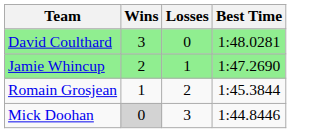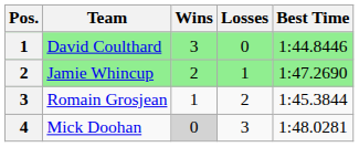 <table class="wikitable">
 <tr>
+<th>Pos.</th>
 <th>Team</th>
 <th>Wins</th>
 <th>Losses</th>
 <th>Best Time</th>
 </tr>
 <tr style="background:lightgreen;">
+<th>1</th>
 <td> <a href='#'>David Coulthard</a></td>
 <td style="text-align:center;">3</td>
 <td style="text-align:center;">0</td>
-<td style="text-align:center;">1:48.0281</td>
+<td style="text-align:center;">1:44.8446</td>
 </tr>
 <tr style="background:lightgreen;">
+<th>2</th>
 <td> <a href='#'>Jamie Whincup</a></td>
 <td style="text-align:center;">2</td>
 <td style="text-align:center;">1</td>
 <td style="text-align:center;">1:47.2690</td>
 </tr>
 <tr>
+<th>3</th>
 <td> <a href='#'>Romain Grosjean</a></td>
 <td style="text-align:center;">1</td>
 <td style="text-align:center;">2</td>
 <td style="text-align:center;">1:45.3844</td>
 </tr>
 <tr>
+<th>4</th>
 <td> <a href='#'>Mick Doohan</a></td>
 <td style="background: lightgrey; text-align:center;">0</td>
 <td style="text-align:center;">3</td>
-<td style="text-align:center;">1:44.8446</td>
+<td style="text-align:center;">1:48.0281</td>
 </tr>
 </table>
